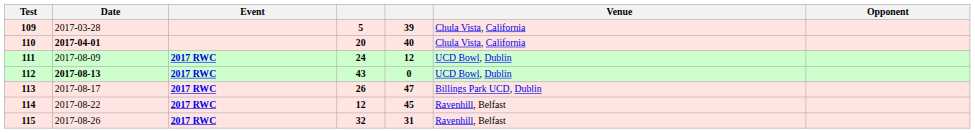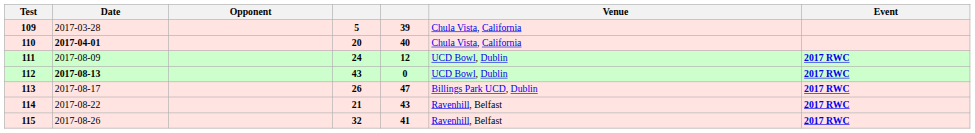 <table class="wikitable sortable" style="width:100%">
 <tr>
 <th style="width:5%">Test</th>
 <th style="width:12%">Date</th>
-<th>Event</th>
+<th style="width:17%">Opponent</th>
 <th style="width:5%"></th>
 <th style="width:5%"></th>
 <th>Venue</th>
-<th style="width:17%">Opponent</th>
+<th>Event</th>
 </tr>
 <tr bgcolor=FFE4E1>
 <td align="center"><strong>109</strong></td>
 <td>2017-03-28</td>
 <td></td>
 <td align="center"><strong>5</strong></td>
 <td align="center"><strong>39</strong></td>
 <td><a href='#'>Chula Vista</a>, <a href='#'>California</a></td>
 <td></td>
 </tr>
 <tr bgcolor=FFE4E1>
 <td align="center"><strong>110</strong></td>
 <td><strong>2017-04-01</strong></td>
 <td></td>
 <td align="center"><strong>20</strong></td>
 <td align="center"><strong>40</strong></td>
 <td><a href='#'>Chula Vista</a>, <a href='#'>California</a></td>
 <td></td>
 </tr>
 <tr bgcolor=#ccffcc>
 <td align="center"><strong>111</strong></td>
 <td>2017-08-09</td>
-<td><a href='#'><strong>2017 RWC</strong></a></td>
+<td></td>
 <td align="center"><strong>24</strong></td>
 <td align="center"><strong>12</strong></td>
 <td><a href='#'>UCD Bowl</a>, <a href='#'>Dublin</a></td>
-<td></td>
+<td><a href='#'><strong>2017 RWC</strong></a></td>
 </tr>
 <tr bgcolor=#ccffcc>
 <td align="center"><strong>112</strong></td>
 <td><strong>2017-08-13</strong></td>
-<td><a href='#'><strong>2017 RWC</strong></a></td>
+<td></td>
 <td align="center"><strong>43</strong></td>
 <td align="center"><strong>0</strong></td>
 <td><a href='#'>UCD Bowl</a>, <a href='#'>Dublin</a></td>
-<td></td>
+<td><a href='#'><strong>2017 RWC</strong></a></td>
 </tr>
 <tr bgcolor=FFE4E1>
 <td align="center"><strong>113</strong></td>
 <td>2017-08-17</td>
-<td><a href='#'><strong>2017 RWC</strong></a></td>
+<td></td>
 <td align="center"><strong>26</strong></td>
 <td align="center"><strong>47</strong></td>
 <td><a href='#'>Billings Park UCD</a>, <a href='#'>Dublin</a></td>
-<td></td>
+<td><a href='#'><strong>2017 RWC</strong></a></td>
 </tr>
 <tr bgcolor=FFE4E1>
 <td align="center"><strong>114</strong></td>
 <td>2017-08-22</td>
+<td></td>
+<td align="center"><strong>21</strong></td>
+<td align="center"><strong>43</strong></td>
+<td><a href='#'>Ravenhill</a>, Belfast</td>
 <td><a href='#'><strong>2017 RWC</strong></a></td>
-<td align="center"><strong>12</strong></td>
-<td align="center"><strong>45</strong></td>
-<td><a href='#'>Ravenhill</a>, Belfast</td>
-<td></td>
 </tr>
 <tr bgcolor=FFE4E1>
 <td align="center"><strong>115</strong></td>
 <td>2017-08-26</td>
+<td></td>
+<td align="center"><strong>32</strong></td>
+<td align="center"><strong>41</strong></td>
+<td><a href='#'>Ravenhill</a>, Belfast</td>
 <td><a href='#'><strong>2017 RWC</strong></a></td>
-<td align="center"><strong>32</strong></td>
-<td align="center"><strong>31</strong></td>
-<td><a href='#'>Ravenhill</a>, Belfast</td>
-<td></td>
 </tr>
 </table>
